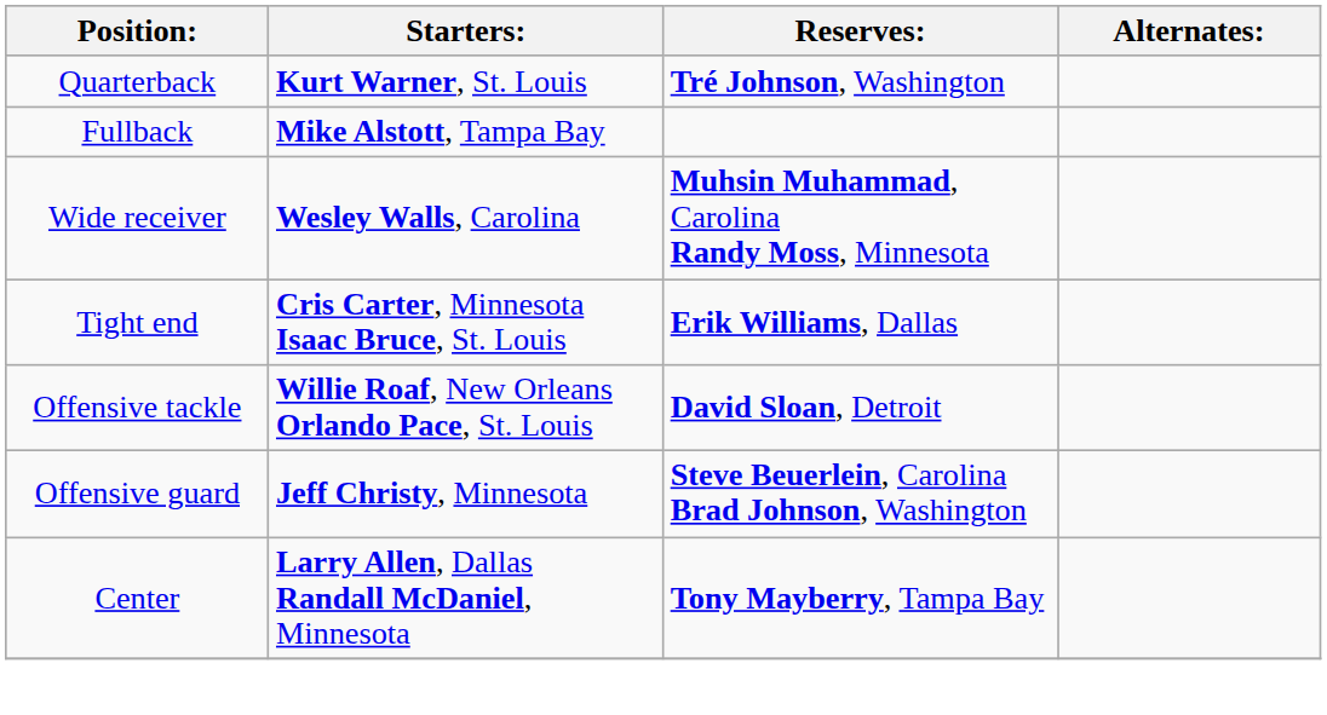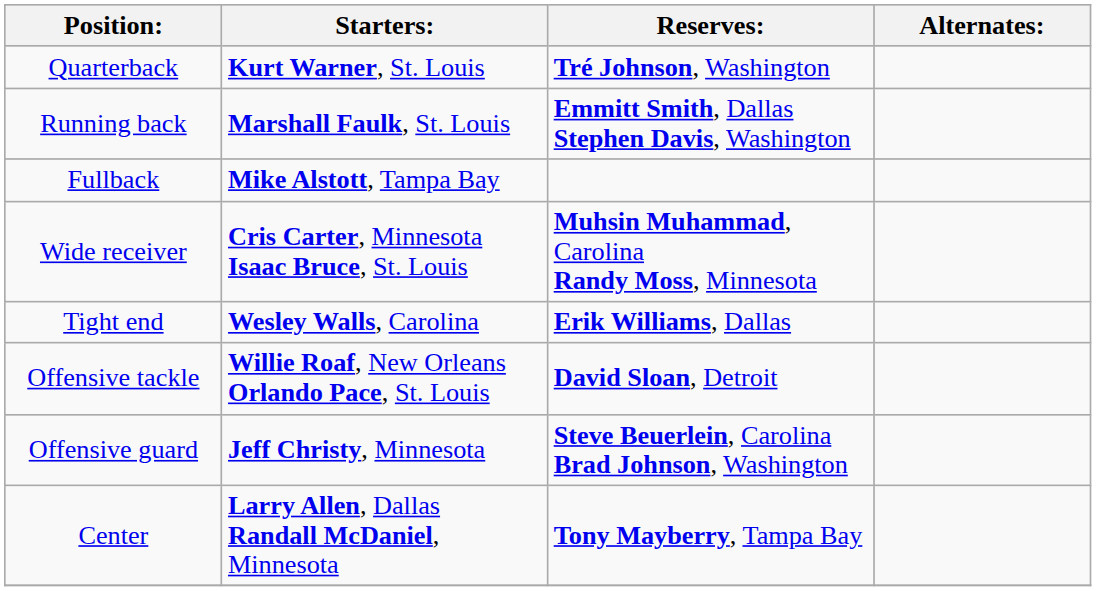 <table class="wikitable" width=75%>
 <tr>
 <th width=20%>Position:</th>
 <th width=30%>Starters:</th>
 <th width=30%>Reserves:</th>
 <th width=30%>Alternates:</th>
 </tr>
 <tr>
 <td align=center><a href='#'>Quarterback</a></td>
 <td> <strong><a href='#'>Kurt Warner</a></strong>, <a href='#'>St. Louis</a></td>
 <td> <strong><a href='#'>Tré Johnson</a></strong>, <a href='#'>Washington</a></td>
 <td></td>
 </tr>
 <tr>
+<td align=center><a href='#'>Running back</a></td>
+<td> <strong><a href='#'>Marshall Faulk</a></strong>, <a href='#'>St. Louis</a></td>
+<td> <strong><a href='#'>Emmitt Smith</a></strong>, <a href='#'>Dallas</a><br> <strong><a href='#'>Stephen Davis</a></strong>, <a href='#'>Washington</a></td>
+<td></td>
+</tr>
+<tr>
 <td align=center><a href='#'>Fullback</a></td>
 <td> <strong><a href='#'>Mike Alstott</a></strong>, <a href='#'>Tampa Bay</a></td>
 <td></td>
 <td></td>
 </tr>
 <tr>
 <td align=center><a href='#'>Wide receiver</a></td>
-<td> <strong><a href='#'>Wesley Walls</a></strong>, <a href='#'>Carolina</a></td>
+<td> <strong><a href='#'>Cris Carter</a></strong>, <a href='#'>Minnesota</a><br> <strong><a href='#'>Isaac Bruce</a></strong>, <a href='#'>St. Louis</a></td>
 <td> <strong><a href='#'>Muhsin Muhammad</a></strong>, <a href='#'>Carolina</a><br> <strong><a href='#'>Randy Moss</a></strong>, <a href='#'>Minnesota</a></td>
 <td></td>
 </tr>
 <tr>
 <td align=center><a href='#'>Tight end</a></td>
-<td> <strong><a href='#'>Cris Carter</a></strong>, <a href='#'>Minnesota</a><br> <strong><a href='#'>Isaac Bruce</a></strong>, <a href='#'>St. Louis</a></td>
+<td> <strong><a href='#'>Wesley Walls</a></strong>, <a href='#'>Carolina</a></td>
 <td> <strong><a href='#'>Erik Williams</a></strong>, <a href='#'>Dallas</a></td>
 <td></td>
 </tr>
 <tr>
 <td align=center><a href='#'>Offensive tackle</a></td>
 <td> <strong><a href='#'>Willie Roaf</a></strong>, <a href='#'>New Orleans</a><br> <strong><a href='#'>Orlando Pace</a></strong>, <a href='#'>St. Louis</a></td>
 <td> <strong><a href='#'>David Sloan</a></strong>, <a href='#'>Detroit</a></td>
 <td></td>
 </tr>
 <tr>
 <td align=center><a href='#'>Offensive guard</a></td>
 <td> <strong><a href='#'>Jeff Christy</a></strong>, <a href='#'>Minnesota</a></td>
 <td> <strong><a href='#'>Steve Beuerlein</a></strong>, <a href='#'>Carolina</a><br> <strong><a href='#'>Brad Johnson</a></strong>, <a href='#'>Washington</a></td>
 </tr>
 <tr>
 <td align=center><a href='#'>Center</a></td>
 <td> <strong><a href='#'>Larry Allen</a></strong>, <a href='#'>Dallas</a><br> <strong><a href='#'>Randall McDaniel</a></strong>, <a href='#'>Minnesota</a></td>
 <td> <strong><a href='#'>Tony Mayberry</a></strong>, <a href='#'>Tampa Bay</a></td>
 <td></td>
 </tr>
 <tr>
 </tr>
 </table>
